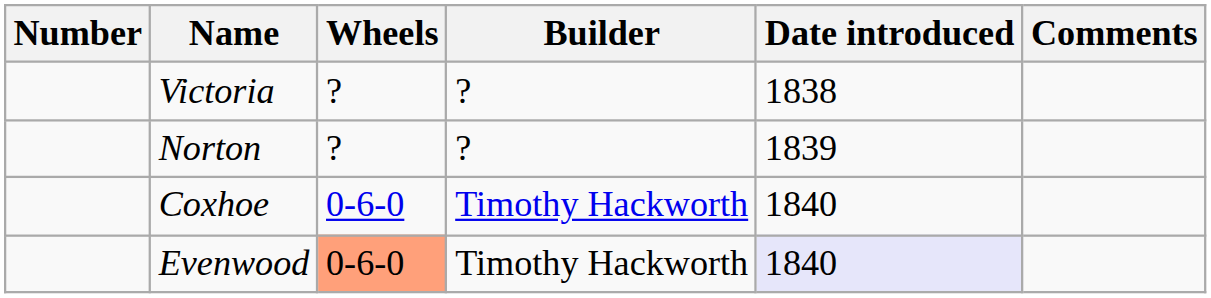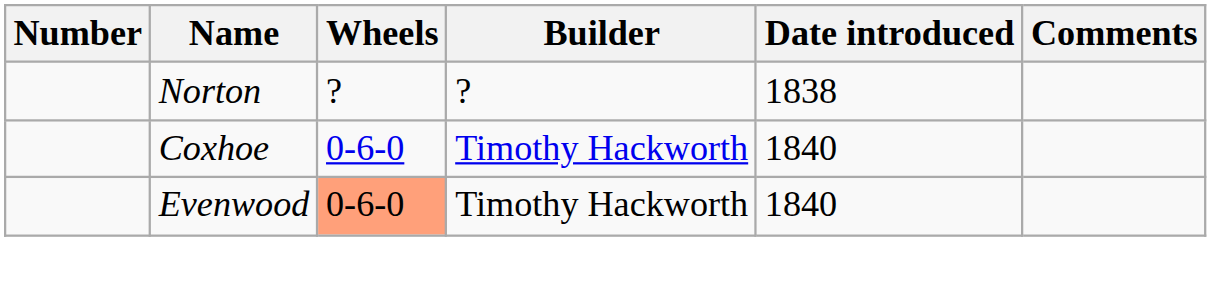 <table class="wikitable">
 <tr>
 <th>Number</th>
 <th>Name</th>
 <th>Wheels</th>
 <th>Builder</th>
 <th>Date introduced</th>
 <th>Comments</th>
 </tr>
 <tr>
 <td></td>
-<td><em>Victoria</em></td>
+<td><em>Norton</em></td>
 <td>?</td>
 <td>?</td>
 <td>1838</td>
-<td></td>
-</tr>
-<tr>
-<td></td>
-<td><em>Norton</em></td>
-<td>?</td>
-<td>?</td>
-<td>1839</td>
 <td></td>
 </tr>
 <tr>
 <td></td>
 <td><em>Coxhoe</em></td>
 <td><a href='#'>0-6-0</a></td>
 <td><a href='#'>Timothy Hackworth</a></td>
 <td>1840</td>
 <td></td>
 </tr>
 <tr>
 <td></td>
 <td><em>Evenwood</em></td>
 <td style="background: lightsalmon;">0-6-0</td>
 <td>Timothy Hackworth</td>
-<td style="background: lavender;">1840</td>
+<td>1840</td>
 <td></td>
 </tr>
 </table>
